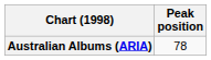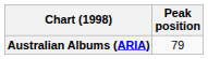 <table class="wikitable plainrowheaders" style="text-align:center;">
 <tr>
 <th scope="col">Chart (1998)</th>
 <th scope="col">Peak<br>position</th>
 </tr>
 <tr>
 <th scope="row">Australian Albums (<a href='#'>ARIA</a>)</th>
-<td>78</td>
+<td>79</td>
 </tr>
 </table>
